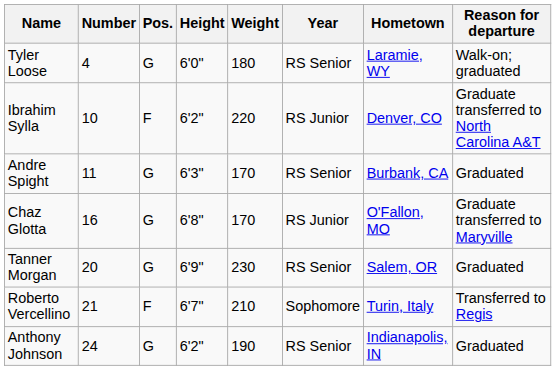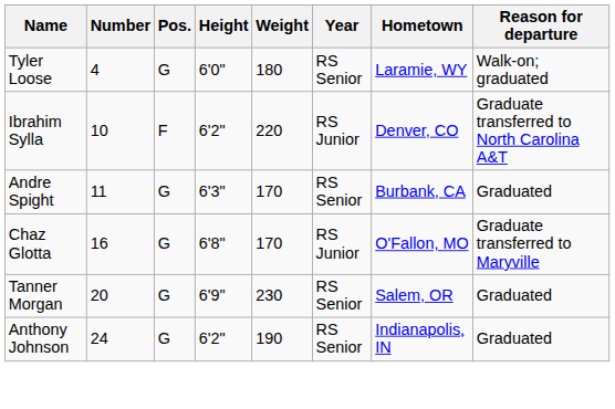 <table class="wikitable sortable" border="1">
 <tr>
 <th>Name</th>
 <th>Number</th>
 <th>Pos.</th>
 <th>Height</th>
 <th>Weight</th>
 <th>Year</th>
 <th>Hometown</th>
 <th class="unsortable">Reason for departure</th>
 </tr>
 <tr>
 <td>Tyler Loose</td>
 <td>4</td>
 <td>G</td>
 <td>6'0"</td>
 <td>180</td>
 <td>RS Senior</td>
 <td><a href='#'>Laramie, WY</a></td>
 <td>Walk-on; graduated</td>
 </tr>
 <tr>
 <td>Ibrahim Sylla</td>
 <td>10</td>
 <td>F</td>
 <td>6'2"</td>
 <td>220</td>
 <td>RS Junior</td>
 <td><a href='#'>Denver, CO</a></td>
 <td>Graduate transferred to <a href='#'>North Carolina A&T</a></td>
 </tr>
 <tr>
 <td>Andre Spight</td>
 <td>11</td>
 <td>G</td>
 <td>6'3"</td>
 <td>170</td>
 <td>RS Senior</td>
 <td><a href='#'>Burbank, CA</a></td>
 <td>Graduated</td>
 </tr>
 <tr>
 <td>Chaz Glotta</td>
 <td>16</td>
 <td>G</td>
 <td>6'8"</td>
 <td>170</td>
 <td>RS Junior</td>
 <td><a href='#'>O'Fallon, MO</a></td>
 <td>Graduate transferred to <a href='#'>Maryville</a></td>
 </tr>
 <tr>
 <td>Tanner Morgan</td>
 <td>20</td>
 <td>G</td>
 <td>6'9"</td>
 <td>230</td>
 <td>RS Senior</td>
 <td><a href='#'>Salem, OR</a></td>
 <td>Graduated</td>
 </tr>
 <tr>
-<td>Roberto Vercellino</td>
-<td>21</td>
-<td>F</td>
-<td>6'7"</td>
-<td>210</td>
-<td>Sophomore</td>
-<td><a href='#'>Turin, Italy</a></td>
-<td>Transferred to <a href='#'>Regis</a></td>
-</tr>
-<tr>
 <td>Anthony Johnson</td>
 <td>24</td>
 <td>G</td>
 <td>6'2"</td>
 <td>190</td>
 <td>RS Senior</td>
 <td><a href='#'>Indianapolis, IN</a></td>
 <td>Graduated</td>
 </tr>
 </table>
